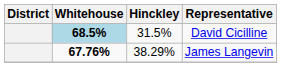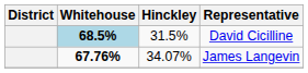 <table class=wikitable>
 <tr>
 <th>District</th>
 <th>Whitehouse</th>
 <th>Hinckley</th>
 <th>Representative</th>
 </tr>
 <tr align=center>
 <th></th>
 <td style="background: lightblue;"><strong>68.5%</strong></td>
 <td>31.5%</td>
 <td><a href='#'>David Cicilline</a></td>
 </tr>
 <tr align=center>
 <th></th>
 <td><strong>67.76%</strong></td>
-<td>38.29%</td>
+<td>34.07%</td>
 <td><a href='#'>James Langevin</a></td>
 </tr>
 <tr align=center>
 </tr>
 </table>
